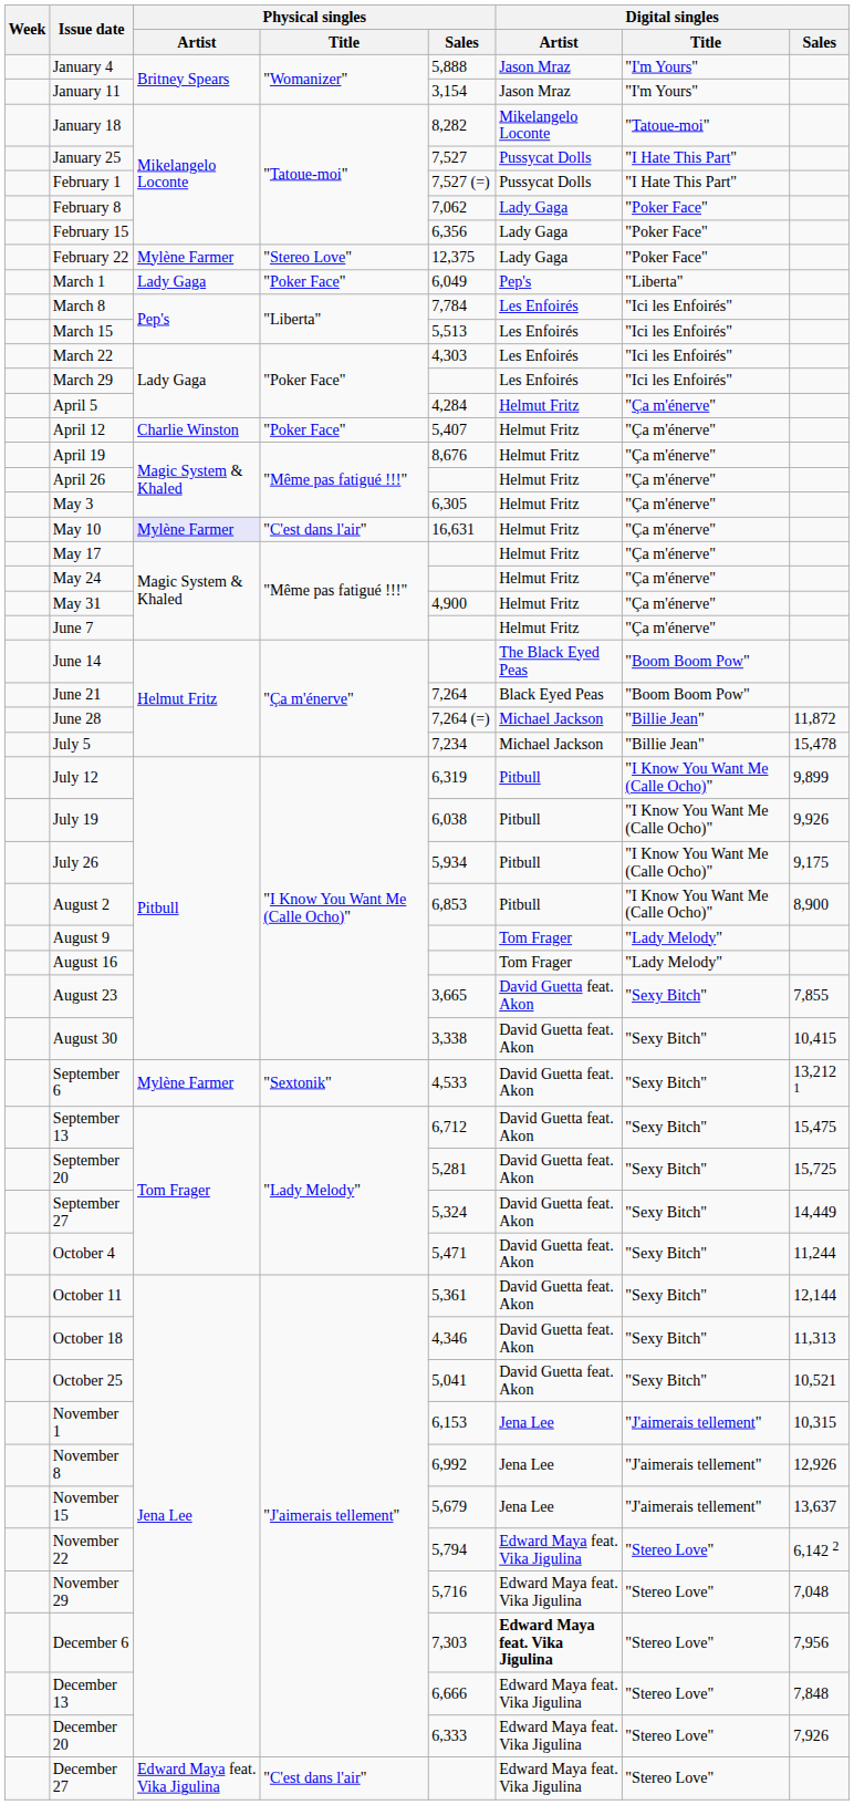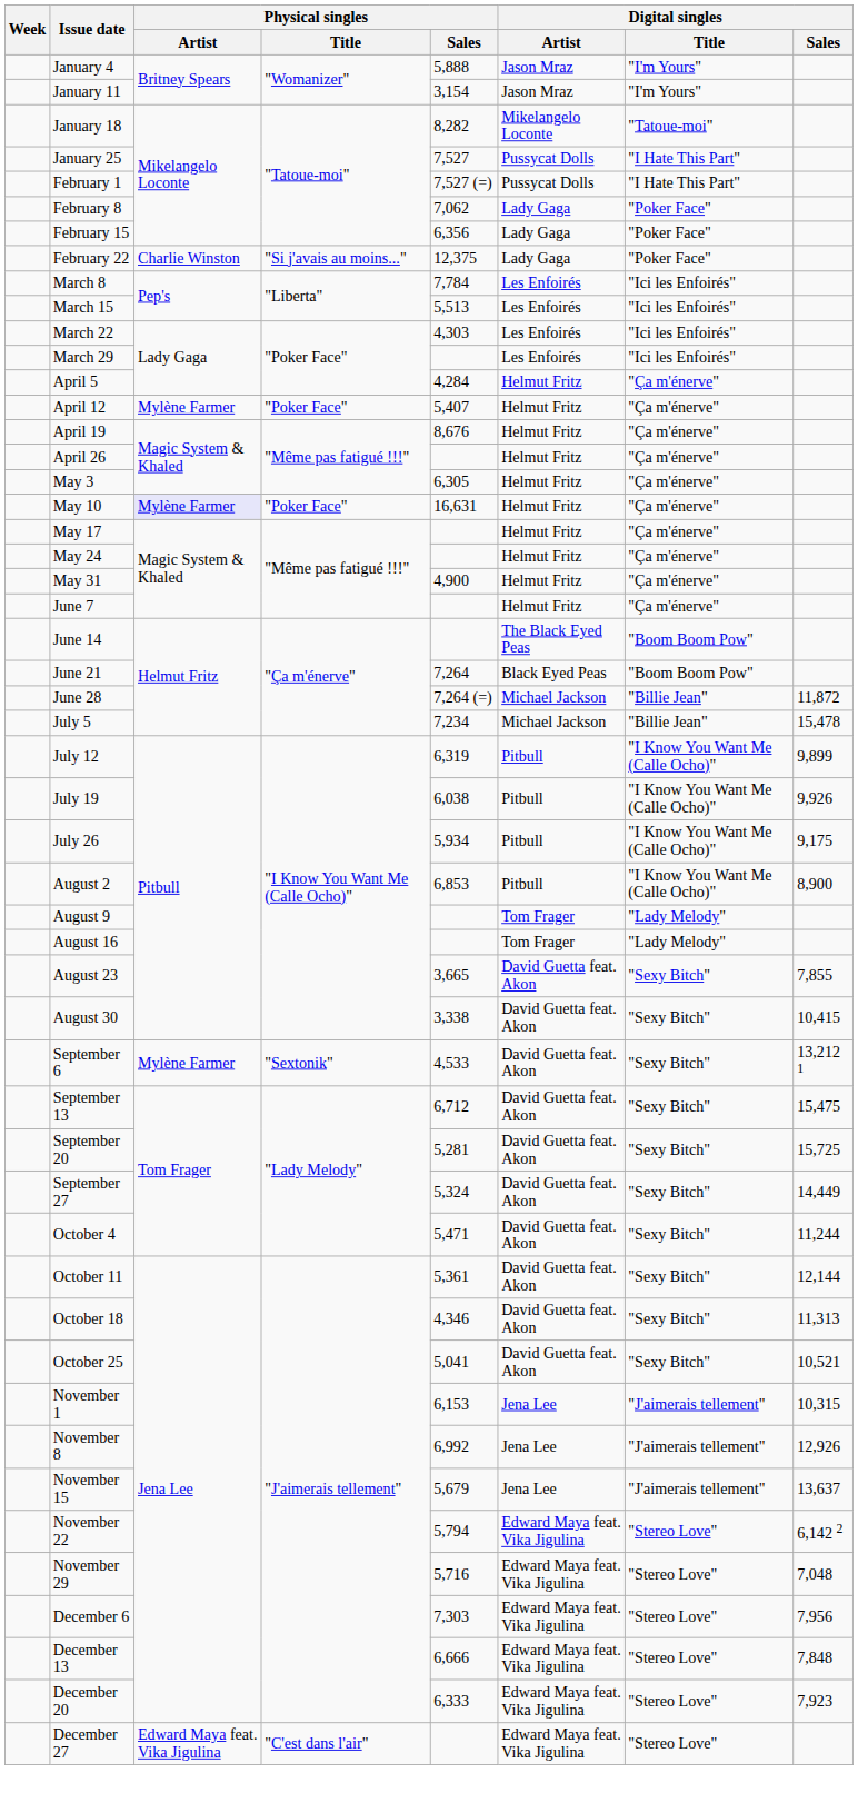 <table class="wikitable">
 <tr>
 <th rowspan="2" width="5%">Week</th>
 <th rowspan="2" width="10%">Issue date</th>
 <th colspan="3" width="42,5%">Physical singles</th>
 <th colspan="3" width="42,5%">Digital singles</th>
 </tr>
 <tr>
 <th width="15%">Artist</th>
 <th width="20%">Title</th>
 <th width="8%">Sales</th>
 <th width="15%">Artist</th>
 <th width="20%">Title</th>
 <th width="8%">Sales</th>
 </tr>
 <tr>
 <td></td>
 <td>January 4</td>
 <td rowspan=2><a href='#'>Britney Spears</a></td>
 <td rowspan=2>"<a href='#'>Womanizer</a>"</td>
 <td>5,888</td>
 <td><a href='#'>Jason Mraz</a></td>
 <td>"<a href='#'>I'm Yours</a>"</td>
 <td></td>
 </tr>
 <tr>
 <td></td>
 <td>January 11</td>
 <td>3,154</td>
 <td>Jason Mraz</td>
 <td>"I'm Yours"</td>
 <td></td>
 </tr>
 <tr>
 <td></td>
 <td>January 18</td>
 <td rowspan=5><a href='#'>Mikelangelo Loconte</a></td>
 <td rowspan=5>"<a href='#'>Tatoue-moi</a>"</td>
 <td>8,282</td>
 <td><a href='#'>Mikelangelo Loconte</a></td>
 <td>"<a href='#'>Tatoue-moi</a>"</td>
 <td></td>
 </tr>
 <tr>
 <td></td>
 <td>January 25</td>
 <td>7,527</td>
 <td><a href='#'>Pussycat Dolls</a></td>
 <td>"<a href='#'>I Hate This Part</a>"</td>
 <td></td>
 </tr>
 <tr>
 <td></td>
 <td>February 1</td>
 <td>7,527 (=)</td>
 <td>Pussycat Dolls</td>
 <td>"I Hate This Part"</td>
 <td></td>
 </tr>
 <tr>
 <td></td>
 <td>February 8</td>
 <td>7,062</td>
 <td><a href='#'>Lady Gaga</a></td>
 <td>"<a href='#'>Poker Face</a>"</td>
 <td></td>
 </tr>
 <tr>
 <td></td>
 <td>February 15</td>
 <td>6,356</td>
 <td>Lady Gaga</td>
 <td>"Poker Face"</td>
 <td></td>
 </tr>
 <tr>
 <td></td>
 <td>February 22</td>
-<td><a href='#'>Mylène Farmer</a></td>
-<td>"<a href='#'>Stereo Love</a>"</td>
+<td><a href='#'>Charlie Winston</a></td>
+<td>"<a href='#'>Si j'avais au moins...</a>"</td>
 <td>12,375</td>
 <td>Lady Gaga</td>
 <td>"Poker Face"</td>
-<td></td>
-</tr>
-<tr>
-<td></td>
-<td>March 1</td>
-<td><a href='#'>Lady Gaga</a></td>
-<td>"<a href='#'>Poker Face</a>"</td>
-<td>6,049</td>
-<td><a href='#'>Pep's</a></td>
-<td>"Liberta"</td>
 <td></td>
 </tr>
 <tr>
 <td></td>
 <td>March 8</td>
 <td rowspan=2><a href='#'>Pep's</a></td>
 <td rowspan=2>"Liberta"</td>
 <td>7,784</td>
 <td><a href='#'>Les Enfoirés</a></td>
 <td>"Ici les Enfoirés"</td>
 <td></td>
 </tr>
 <tr>
 <td></td>
 <td>March 15</td>
 <td>5,513</td>
 <td>Les Enfoirés</td>
 <td>"Ici les Enfoirés"</td>
 <td></td>
 </tr>
 <tr>
 <td></td>
 <td>March 22</td>
 <td rowspan=3>Lady Gaga</td>
 <td rowspan=3>"Poker Face"</td>
 <td>4,303</td>
 <td>Les Enfoirés</td>
 <td>"Ici les Enfoirés"</td>
 <td></td>
 </tr>
 <tr>
 <td></td>
 <td>March 29</td>
 <td></td>
 <td>Les Enfoirés</td>
 <td>"Ici les Enfoirés"</td>
 <td></td>
 </tr>
 <tr>
 <td></td>
 <td>April 5</td>
 <td>4,284</td>
 <td><a href='#'>Helmut Fritz</a></td>
 <td>"<a href='#'>Ça m'énerve</a>"</td>
 <td></td>
 </tr>
 <tr>
 <td></td>
 <td>April 12</td>
-<td><a href='#'>Charlie Winston</a></td>
+<td><a href='#'>Mylène Farmer</a></td>
 <td>"<a href='#'>Poker Face</a>"</td>
 <td>5,407</td>
 <td>Helmut Fritz</td>
 <td>"Ça m'énerve"</td>
 <td></td>
 </tr>
 <tr>
 <td></td>
 <td>April 19</td>
 <td rowspan=3><a href='#'>Magic System</a> & <a href='#'>Khaled</a></td>
 <td rowspan=3>"<a href='#'>Même pas fatigué !!!</a>"</td>
 <td>8,676</td>
 <td>Helmut Fritz</td>
 <td>"Ça m'énerve"</td>
 <td></td>
 </tr>
 <tr>
 <td></td>
 <td>April 26</td>
 <td></td>
 <td>Helmut Fritz</td>
 <td>"Ça m'énerve"</td>
 <td></td>
 </tr>
 <tr>
 <td></td>
 <td>May 3</td>
 <td>6,305</td>
 <td>Helmut Fritz</td>
 <td>"Ça m'énerve"</td>
 <td></td>
 </tr>
 <tr>
 <td></td>
 <td>May 10</td>
 <td style="background: lavender;"><a href='#'>Mylène Farmer</a></td>
-<td>"<a href='#'>C'est dans l'air</a>"</td>
+<td>"<a href='#'>Poker Face</a>"</td>
 <td>16,631</td>
 <td>Helmut Fritz</td>
 <td>"Ça m'énerve"</td>
 <td></td>
 </tr>
 <tr>
 <td></td>
 <td>May 17</td>
 <td rowspan=4>Magic System & Khaled</td>
 <td rowspan=4>"Même pas fatigué !!!"</td>
 <td></td>
 <td>Helmut Fritz</td>
 <td>"Ça m'énerve"</td>
 <td></td>
 </tr>
 <tr>
 <td></td>
 <td>May 24</td>
 <td></td>
 <td>Helmut Fritz</td>
 <td>"Ça m'énerve"</td>
 <td></td>
 </tr>
 <tr>
 <td></td>
 <td>May 31</td>
 <td>4,900</td>
 <td>Helmut Fritz</td>
 <td>"Ça m'énerve"</td>
 <td></td>
 </tr>
 <tr>
 <td></td>
 <td>June 7</td>
 <td></td>
 <td>Helmut Fritz</td>
 <td>"Ça m'énerve"</td>
 <td></td>
 </tr>
 <tr>
 <td></td>
 <td>June 14</td>
 <td rowspan=4><a href='#'>Helmut Fritz</a></td>
 <td rowspan=4>"<a href='#'>Ça m'énerve</a>"</td>
 <td></td>
 <td><a href='#'>The Black Eyed Peas</a></td>
 <td>"<a href='#'>Boom Boom Pow</a>"</td>
 <td></td>
 </tr>
 <tr>
 <td></td>
 <td>June 21</td>
 <td>7,264</td>
 <td>Black Eyed Peas</td>
 <td>"Boom Boom Pow"</td>
 <td></td>
 </tr>
 <tr>
 <td></td>
 <td>June 28</td>
 <td>7,264 (=)</td>
 <td><a href='#'>Michael Jackson</a></td>
 <td>"<a href='#'>Billie Jean</a>"</td>
 <td>11,872</td>
 </tr>
 <tr>
 <td></td>
 <td>July 5</td>
 <td>7,234</td>
 <td>Michael Jackson</td>
 <td>"Billie Jean"</td>
 <td>15,478</td>
 </tr>
 <tr>
 <td></td>
 <td>July 12</td>
 <td rowspan=8><a href='#'>Pitbull</a></td>
 <td rowspan=8>"<a href='#'>I Know You Want Me (Calle Ocho)</a>"</td>
 <td>6,319</td>
 <td><a href='#'>Pitbull</a></td>
 <td>"<a href='#'>I Know You Want Me (Calle Ocho)</a>"</td>
 <td>9,899</td>
 </tr>
 <tr>
 <td></td>
 <td>July 19</td>
 <td>6,038</td>
 <td>Pitbull</td>
 <td>"I Know You Want Me (Calle Ocho)"</td>
 <td>9,926</td>
 </tr>
 <tr>
 <td></td>
 <td>July 26</td>
 <td>5,934</td>
 <td>Pitbull</td>
 <td>"I Know You Want Me (Calle Ocho)"</td>
 <td>9,175</td>
 </tr>
 <tr>
 <td></td>
 <td>August 2</td>
 <td>6,853</td>
 <td>Pitbull</td>
 <td>"I Know You Want Me (Calle Ocho)"</td>
 <td>8,900</td>
 </tr>
 <tr>
 <td></td>
 <td>August 9</td>
 <td></td>
 <td><a href='#'>Tom Frager</a></td>
 <td>"<a href='#'>Lady Melody</a>"</td>
 <td></td>
 </tr>
 <tr>
 <td></td>
 <td>August 16</td>
 <td></td>
 <td>Tom Frager</td>
 <td>"Lady Melody"</td>
 <td></td>
 </tr>
 <tr>
 <td></td>
 <td>August 23</td>
 <td>3,665</td>
 <td><a href='#'>David Guetta</a> feat. <a href='#'>Akon</a></td>
 <td>"<a href='#'>Sexy Bitch</a>"</td>
 <td>7,855</td>
 </tr>
 <tr>
 <td></td>
 <td>August 30</td>
 <td>3,338</td>
 <td>David Guetta feat. Akon</td>
 <td>"Sexy Bitch"</td>
 <td>10,415</td>
 </tr>
 <tr>
 <td></td>
 <td>September 6</td>
 <td><a href='#'>Mylène Farmer</a></td>
 <td>"<a href='#'>Sextonik</a>"</td>
 <td>4,533</td>
 <td>David Guetta feat. Akon</td>
 <td>"Sexy Bitch"</td>
 <td>13,212 <sup>1</sup></td>
 </tr>
 <tr>
 <td></td>
 <td>September 13</td>
 <td rowspan=4><a href='#'>Tom Frager</a></td>
 <td rowspan=4>"<a href='#'>Lady Melody</a>"</td>
 <td>6,712</td>
 <td>David Guetta feat. Akon</td>
 <td>"Sexy Bitch"</td>
 <td>15,475</td>
 </tr>
 <tr>
 <td></td>
 <td>September 20</td>
 <td>5,281</td>
 <td>David Guetta feat. Akon</td>
 <td>"Sexy Bitch"</td>
 <td>15,725</td>
 </tr>
 <tr>
 <td></td>
 <td>September 27</td>
 <td>5,324</td>
 <td>David Guetta feat. Akon</td>
 <td>"Sexy Bitch"</td>
 <td>14,449</td>
 </tr>
 <tr>
 <td></td>
 <td>October 4</td>
 <td>5,471</td>
 <td>David Guetta feat. Akon</td>
 <td>"Sexy Bitch"</td>
 <td>11,244</td>
 </tr>
 <tr>
 <td></td>
 <td>October 11</td>
 <td rowspan=11><a href='#'>Jena Lee</a></td>
 <td rowspan=11>"<a href='#'>J'aimerais tellement</a>"</td>
 <td>5,361</td>
 <td>David Guetta feat. Akon</td>
 <td>"Sexy Bitch"</td>
 <td>12,144</td>
 </tr>
 <tr>
 <td></td>
 <td>October 18</td>
 <td>4,346</td>
 <td>David Guetta feat. Akon</td>
 <td>"Sexy Bitch"</td>
 <td>11,313</td>
 </tr>
 <tr>
 <td></td>
 <td>October 25</td>
 <td>5,041</td>
 <td>David Guetta feat. Akon</td>
 <td>"Sexy Bitch"</td>
 <td>10,521</td>
 </tr>
 <tr>
 <td></td>
 <td>November 1</td>
 <td>6,153</td>
 <td><a href='#'>Jena Lee</a></td>
 <td>"<a href='#'>J'aimerais tellement</a>"</td>
 <td>10,315</td>
 </tr>
 <tr>
 <td></td>
 <td>November 8</td>
 <td>6,992</td>
 <td>Jena Lee</td>
 <td>"J'aimerais tellement"</td>
 <td>12,926</td>
 </tr>
 <tr>
 <td></td>
 <td>November 15</td>
 <td>5,679</td>
 <td>Jena Lee</td>
 <td>"J'aimerais tellement"</td>
 <td>13,637</td>
 </tr>
 <tr>
 <td></td>
 <td>November 22</td>
 <td>5,794</td>
 <td><a href='#'>Edward Maya</a> feat. <a href='#'>Vika Jigulina</a></td>
 <td>"<a href='#'>Stereo Love</a>"</td>
 <td>6,142 <sup>2</sup></td>
 </tr>
 <tr>
 <td></td>
 <td>November 29</td>
 <td>5,716</td>
 <td>Edward Maya feat. Vika Jigulina</td>
 <td>"Stereo Love"</td>
 <td>7,048</td>
 </tr>
 <tr>
 <td></td>
 <td>December 6</td>
 <td>7,303</td>
-<td><strong>Edward Maya feat. Vika Jigulina</strong></td>
+<td>Edward Maya feat. Vika Jigulina</td>
 <td>"Stereo Love"</td>
 <td>7,956</td>
 </tr>
 <tr>
 <td></td>
 <td>December 13</td>
 <td>6,666</td>
 <td>Edward Maya feat. Vika Jigulina</td>
 <td>"Stereo Love"</td>
 <td>7,848</td>
 </tr>
 <tr>
 <td></td>
 <td>December 20</td>
 <td>6,333</td>
 <td>Edward Maya feat. Vika Jigulina</td>
 <td>"Stereo Love"</td>
-<td>7,926</td>
+<td>7,923</td>
 </tr>
 <tr>
 <td></td>
 <td>December 27</td>
 <td><a href='#'>Edward Maya</a> feat. <a href='#'>Vika Jigulina</a></td>
 <td>"<a href='#'>C'est dans l'air</a>"</td>
 <td></td>
 <td>Edward Maya feat. Vika Jigulina</td>
 <td>"Stereo Love"</td>
 <td></td>
 </tr>
 </table>
